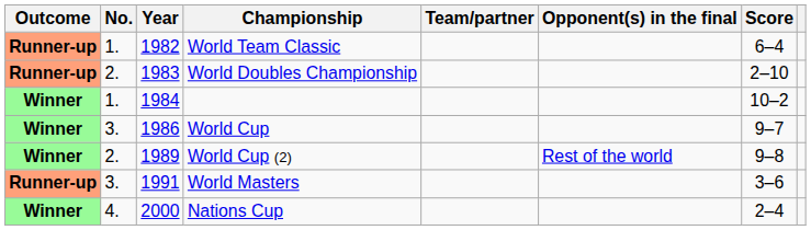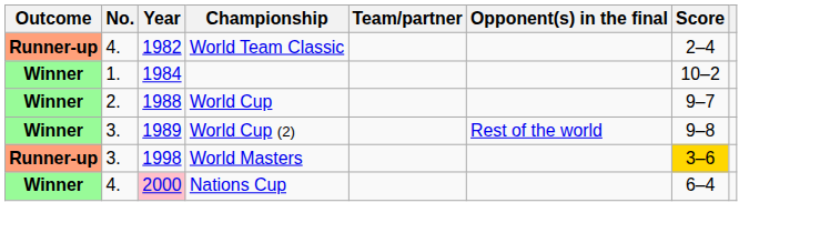 <table class="sortable wikitable plainrowheaders">
 <tr>
 <th scope="col">Outcome</th>
 <th scope="col">No.</th>
 <th scope="col">Year</th>
 <th scope="col">Championship</th>
 <th scope="col">Team/partner</th>
 <th scope="col">Opponent(s) in the final</th>
 <th scope="col">Score</th>
 <th scope="col" class=unsortable></th>
 </tr>
 <tr>
 <th scope="row" style="background:#ffa07a;">Runner-up</th>
-<td>1.</td>
+<td>4.</td>
 <td><a href='#'>1982</a></td>
 <td><a href='#'>World Team Classic</a></td>
 <td></td>
 <td></td>
-<td align="center">6–4</td>
-<td></td>
-</tr>
-<tr>
-<th scope="row" style="background:#ffa07a;">Runner-up</th>
-<td>2.</td>
-<td><a href='#'>1983</a></td>
-<td><a href='#'>World Doubles Championship</a></td>
-<td data-sort-value="Knowles, Tony"></td>
-<td data-sort-value ="Davis, Steve"><br></td>
-<td align="center">2–10</td>
+<td align="center">2–4</td>
 <td></td>
 </tr>
 <tr>
 <th scope="row" style="background:#98FB98">Winner</th>
 <td>1.</td>
 <td><a href='#'>1984</a></td>
 <td></td>
 <td data-sort-value="Higgins, Alex"></td>
 <td data-sort-value="Thorburn, Cliff"><br></td>
 <td align="center">10–2</td>
 <td></td>
 </tr>
 <tr>
 <th scope="row" style="background:#98FB98">Winner</th>
-<td>3.</td>
-<td><a href='#'>1986</a></td>
+<td>2.</td>
+<td><a href='#'>1988</a></td>
 <td><a href='#'>World Cup</a></td>
 <td></td>
 <td></td>
 <td align="center">9–7</td>
 <td></td>
 </tr>
 <tr>
 <th scope="row" style="background:#98FB98">Winner</th>
-<td>2.</td>
+<td>3.</td>
 <td><a href='#'>1989</a></td>
 <td><a href='#'>World Cup</a> <small>(2)</small></td>
 <td></td>
 <td><a href='#'>Rest of the world</a></td>
 <td align="center">9–8</td>
 <td></td>
 </tr>
 <tr>
 <th scope="row" style="background:#ffa07a;">Runner-up</th>
 <td>3.</td>
-<td><a href='#'>1991</a></td>
+<td><a href='#'>1998</a></td>
 <td><a href='#'>World Masters</a></td>
 <td data-sort-value="Walch, Caroline"></td>
 <td data-sort-value="Davis, Steve"> <br></td>
-<td align="center">3–6</td>
+<td align="center" style="background: gold;">3–6</td>
 <td></td>
 </tr>
 <tr>
 <th scope="row" style="background:#98FB98">Winner</th>
 <td>4.</td>
-<td><a href='#'>2000</a></td>
+<td style="background: pink;"><a href='#'>2000</a></td>
 <td><a href='#'>Nations Cup</a></td>
 <td></td>
 <td></td>
-<td align="center">2–4</td>
+<td align="center">6–4</td>
 <td></td>
 </tr>
 </table>
